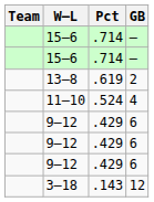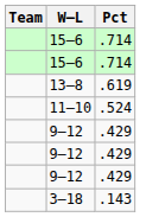 <table class="wikitable">
 <tr>
 <th>Team</th>
 <th>W–L</th>
 <th>Pct</th>
-<th>GB</th>
 </tr>
 <tr bgcolor=#ccffcc>
 <td></td>
 <td>15–6</td>
 <td>.714</td>
-<td>—</td>
 </tr>
 <tr bgcolor=#ccffcc>
 <td></td>
 <td>15–6</td>
 <td>.714</td>
-<td>—</td>
 </tr>
 <tr>
 <td></td>
 <td>13–8</td>
 <td>.619</td>
-<td>2</td>
 </tr>
 <tr>
 <td></td>
 <td>11–10</td>
 <td>.524</td>
-<td>4</td>
 </tr>
 <tr>
 <td></td>
 <td>9–12</td>
 <td>.429</td>
-<td>6</td>
 </tr>
 <tr>
 <td></td>
 <td>9–12</td>
 <td>.429</td>
-<td>6</td>
 </tr>
 <tr>
 <td></td>
 <td>9–12</td>
 <td>.429</td>
-<td>6</td>
 </tr>
 <tr>
 <td></td>
 <td>3–18</td>
 <td>.143</td>
-<td>12</td>
 </tr>
 </table>
